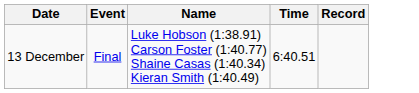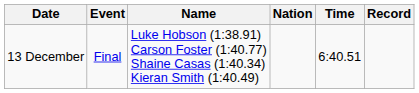 <table class="wikitable" style=text-align:center>
 <tr>
 <th>Date</th>
 <th>Event</th>
 <th>Name</th>
+<th>Nation</th>
 <th>Time</th>
 <th>Record</th>
 </tr>
 <tr>
 <td>13 December</td>
 <td><a href='#'>Final</a></td>
 <td align=left><a href='#'>Luke Hobson</a> (1:38.91) <br><a href='#'>Carson Foster</a> (1:40.77)<br><a href='#'>Shaine Casas</a> (1:40.34)<br><a href='#'>Kieran Smith</a> (1:40.49)</td>
+<td align="left"></td>
 <td>6:40.51</td>
 <td></td>
 </tr>
 </table>
